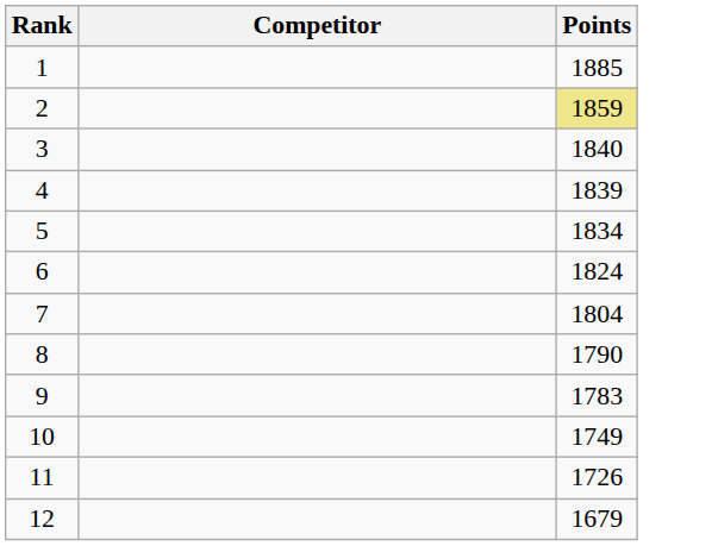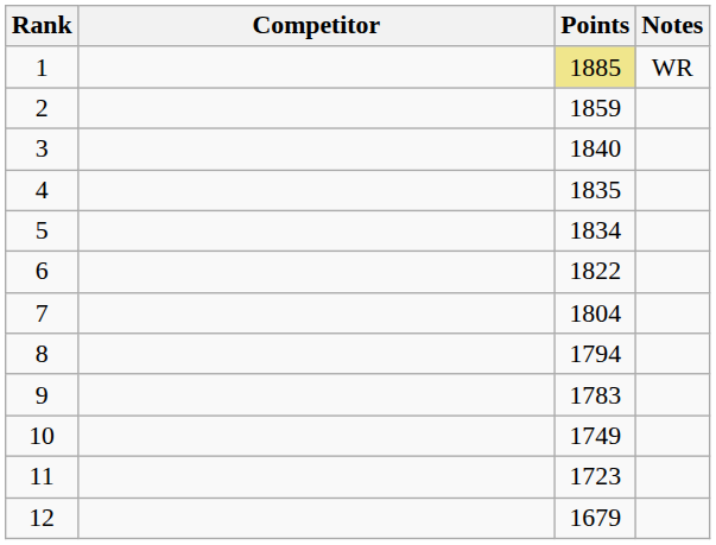 <table class="wikitable" style="text-align:center">
 <tr>
 <th>Rank</th>
 <th style="width:18em">Competitor</th>
 <th>Points</th>
+<th>Notes</th>
 </tr>
 <tr>
 <td>1</td>
 <td style="text-align:left"></td>
-<td>1885</td>
+<td style="background: khaki;">1885</td>
+<td>WR</td>
 </tr>
 <tr>
 <td>2</td>
 <td style="text-align:left"></td>
-<td style="background: khaki;">1859</td>
+<td>1859</td>
+<td></td>
 </tr>
 <tr>
 <td>3</td>
 <td style="text-align:left"></td>
 <td>1840</td>
+<td></td>
 </tr>
 <tr>
 <td>4</td>
 <td style="text-align:left"></td>
-<td>1839</td>
+<td>1835</td>
+<td></td>
 </tr>
 <tr>
 <td>5</td>
 <td style="text-align:left"></td>
 <td>1834</td>
+<td></td>
 </tr>
 <tr>
 <td>6</td>
 <td style="text-align:left"></td>
-<td>1824</td>
+<td>1822</td>
+<td></td>
 </tr>
 <tr>
 <td>7</td>
 <td style="text-align:left"></td>
 <td>1804</td>
+<td></td>
 </tr>
 <tr>
 <td>8</td>
 <td style="text-align:left"></td>
-<td>1790</td>
+<td>1794</td>
+<td></td>
 </tr>
 <tr>
 <td>9</td>
 <td style="text-align:left"></td>
 <td>1783</td>
+<td></td>
 </tr>
 <tr>
 <td>10</td>
 <td style="text-align:left"></td>
 <td>1749</td>
+<td></td>
 </tr>
 <tr>
 <td>11</td>
 <td style="text-align:left"></td>
-<td>1726</td>
+<td>1723</td>
+<td></td>
 </tr>
 <tr>
 <td>12</td>
 <td style="text-align:left"></td>
 <td>1679</td>
+<td></td>
 </tr>
 </table>
